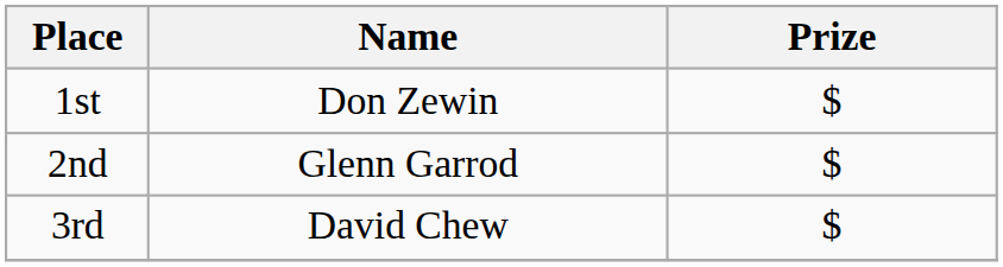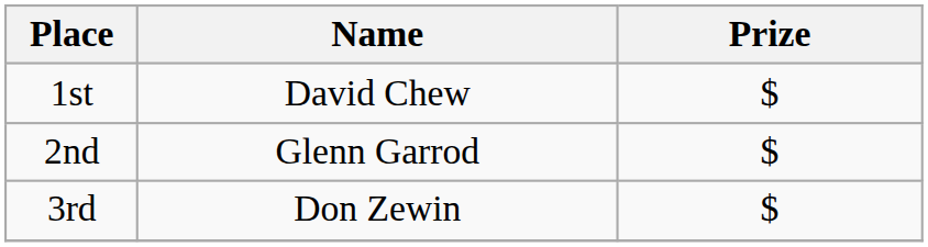 <table class="wikitable">
 <tr>
 <th width="50">Place</th>
 <th width="200">Name</th>
 <th width="125">Prize</th>
 </tr>
 <tr>
 <td align = "center">1st</td>
-<td align = "center">Don Zewin</td>
+<td align = "center">David Chew</td>
 <td align = "center">$</td>
 </tr>
 <tr>
 <td align = "center">2nd</td>
 <td align = "center">Glenn Garrod</td>
 <td align = "center">$</td>
 </tr>
 <tr>
 <td align = "center">3rd</td>
-<td align = "center">David Chew</td>
+<td align = "center">Don Zewin</td>
 <td align = "center">$</td>
 </tr>
 <tr>
 </tr>
 </table>
